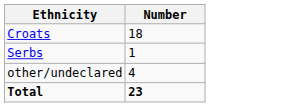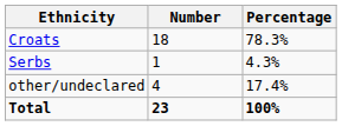 <table class="wikitable">
 <tr>
 <th width="100px">Ethnicity</th>
 <th width="80px">Number</th>
+<th width="80px">Percentage</th>
 </tr>
 <tr>
 <td><a href='#'>Croats</a></td>
 <td>18</td>
+<td>78.3%</td>
 </tr>
 <tr>
 <td><a href='#'>Serbs</a></td>
 <td>1</td>
+<td>4.3%</td>
 </tr>
 <tr>
 <td>other/undeclared</td>
 <td>4</td>
+<td>17.4%</td>
 </tr>
 <tr>
 <td><strong>Total</strong></td>
 <td><strong>23</strong></td>
+<td><strong>100%</strong></td>
 </tr>
 </table>
